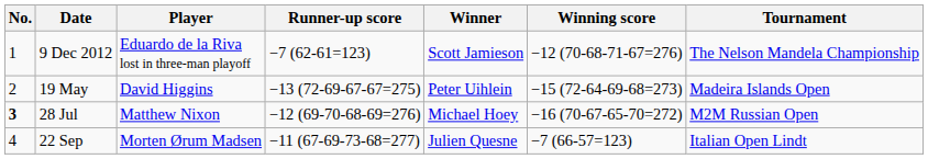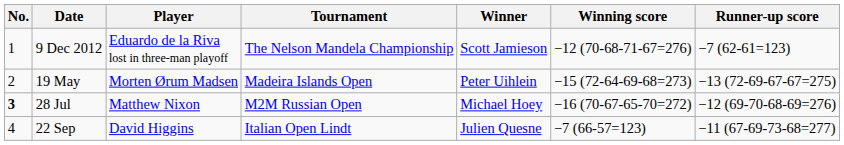 <table class="wikitable" style="font-size:95%;">
 <tr>
 <th>No.</th>
 <th>Date</th>
 <th>Player</th>
-<th>Runner-up score</th>
+<th>Tournament</th>
 <th>Winner</th>
 <th>Winning score</th>
-<th>Tournament</th>
+<th>Runner-up score</th>
 </tr>
 <tr>
 <td>1</td>
 <td>9 Dec 2012</td>
 <td> <a href='#'>Eduardo de la Riva</a><br><small>lost in three-man playoff</small></td>
-<td>−7 (62-61=123)</td>
+<td><a href='#'>The Nelson Mandela Championship</a></td>
 <td> <a href='#'>Scott Jamieson</a></td>
 <td>−12 (70-68-71-67=276)</td>
-<td><a href='#'>The Nelson Mandela Championship</a></td>
+<td>−7 (62-61=123)</td>
 </tr>
 <tr>
 <td>2</td>
 <td>19 May</td>
-<td> <a href='#'>David Higgins</a></td>
-<td>−13 (72-69-67-67=275)</td>
+<td> <a href='#'>Morten Ørum Madsen</a></td>
+<td><a href='#'>Madeira Islands Open</a></td>
 <td> <a href='#'>Peter Uihlein</a></td>
 <td>−15 (72-64-69-68=273)</td>
-<td><a href='#'>Madeira Islands Open</a></td>
+<td>−13 (72-69-67-67=275)</td>
 </tr>
 <tr>
 <td><strong>3</strong></td>
 <td>28 Jul</td>
 <td> <a href='#'>Matthew Nixon</a></td>
-<td>−12 (69-70-68-69=276)</td>
+<td><a href='#'>M2M Russian Open</a></td>
 <td> <a href='#'>Michael Hoey</a></td>
 <td>−16 (70-67-65-70=272)</td>
-<td><a href='#'>M2M Russian Open</a></td>
+<td>−12 (69-70-68-69=276)</td>
 </tr>
 <tr>
 <td>4</td>
 <td>22 Sep</td>
-<td> <a href='#'>Morten Ørum Madsen</a></td>
-<td>−11 (67-69-73-68=277)</td>
+<td> <a href='#'>David Higgins</a></td>
+<td><a href='#'>Italian Open Lindt</a></td>
 <td> <a href='#'>Julien Quesne</a></td>
 <td>−7 (66-57=123)</td>
-<td><a href='#'>Italian Open Lindt</a></td>
+<td>−11 (67-69-73-68=277)</td>
 </tr>
 </table>
